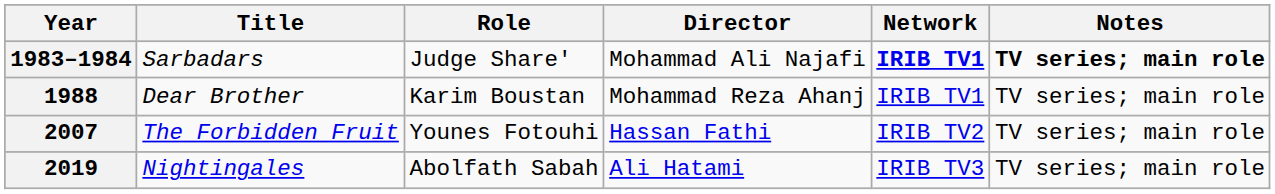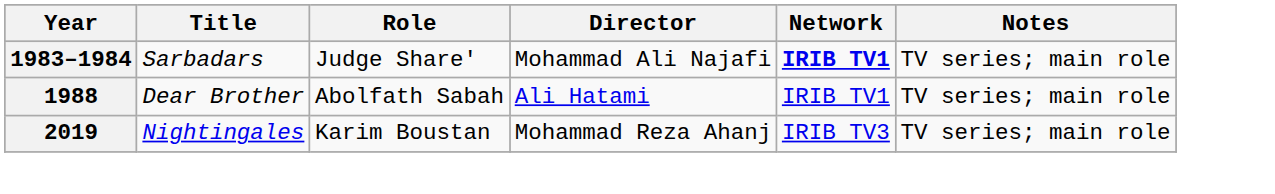 <table class="wikitable plainrowheaders sortable"  style=font-size:100%>
 <tr>
 <th scope="col">Year</th>
 <th scope="col">Title</th>
 <th scope="col">Role</th>
 <th scope="col">Director</th>
 <th scope="col">Network</th>
 <th scope="col" class="unsortable">Notes</th>
 </tr>
 <tr>
 <th scope="row">1983–1984</th>
 <td><em>Sarbadars</em></td>
 <td>Judge Share'</td>
 <td>Mohammad Ali Najafi</td>
 <td><strong><a href='#'>IRIB TV1</a></strong></td>
-<td><strong>TV series; main role</strong></td>
+<td>TV series; main role</td>
 </tr>
 <tr>
 <th scope="row">1988</th>
 <td><em>Dear Brother</em></td>
-<td>Karim Boustan</td>
-<td>Mohammad Reza Ahanj</td>
+<td>Abolfath Sabah</td>
+<td><a href='#'>Ali Hatami</a></td>
 <td><a href='#'>IRIB TV1</a></td>
-<td>TV series; main role</td>
-</tr>
-<tr>
-<th scope="row">2007</th>
-<td><em><a href='#'>The Forbidden Fruit</a></em></td>
-<td>Younes Fotouhi</td>
-<td><a href='#'>Hassan Fathi</a></td>
-<td><a href='#'>IRIB TV2</a></td>
 <td>TV series; main role</td>
 </tr>
 <tr>
 <th scope="row">2019</th>
 <td><em><a href='#'>Nightingales</a></em></td>
-<td>Abolfath Sabah</td>
-<td><a href='#'>Ali Hatami</a></td>
+<td>Karim Boustan</td>
+<td>Mohammad Reza Ahanj</td>
 <td><a href='#'>IRIB TV3</a></td>
 <td>TV series; main role</td>
 </tr>
 </table>
